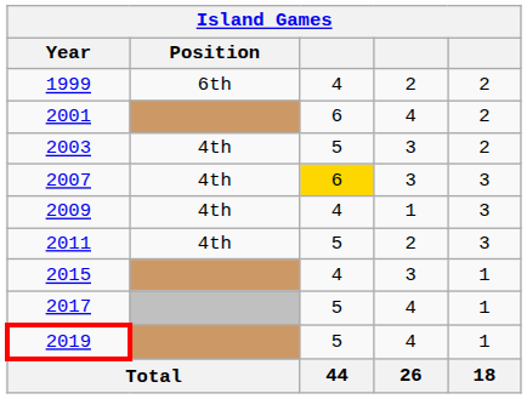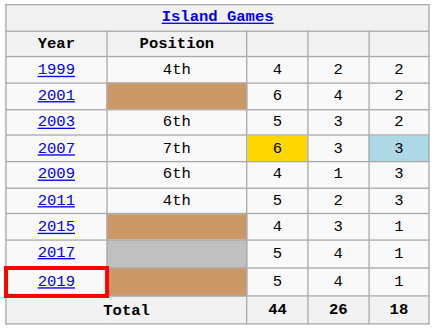 <table class="wikitable" style="text-align: center;font-size:90%;">
 <tr>
 <th colspan=5><a href='#'>Island Games</a></th>
 </tr>
 <tr>
 <th width=70>Year</th>
 <th width=100>Position</th>
 <th width=40></th>
 <th width=40></th>
 <th width=40></th>
 </tr>
 <tr>
 <td> <a href='#'>1999</a></td>
-<td>6th</td>
+<td>4th</td>
 <td>4</td>
 <td>2</td>
 <td>2</td>
 </tr>
 <tr>
 <td> <a href='#'>2001</a></td>
 <td bgcolor=#cc9966></td>
 <td>6</td>
 <td>4</td>
 <td>2</td>
 </tr>
 <tr>
 <td> <a href='#'>2003</a></td>
-<td>4th</td>
+<td>6th</td>
 <td>5</td>
 <td>3</td>
 <td>2</td>
 </tr>
 <tr>
 <td> <a href='#'>2007</a></td>
-<td>4th</td>
+<td>7th</td>
 <td style="background: gold;">6</td>
 <td>3</td>
-<td>3</td>
+<td style="background: lightblue;">3</td>
 </tr>
 <tr>
 <td> <a href='#'>2009</a></td>
-<td>4th</td>
+<td>6th</td>
 <td>4</td>
 <td>1</td>
 <td>3</td>
 </tr>
 <tr>
 <td> <a href='#'>2011</a></td>
 <td>4th</td>
 <td>5</td>
 <td>2</td>
 <td>3</td>
 </tr>
 <tr>
 <td> <a href='#'>2015</a></td>
 <td bgcolor=#cc9966></td>
 <td>4</td>
 <td>3</td>
 <td>1</td>
 </tr>
 <tr>
 <td> <a href='#'>2017</a></td>
 <td bgcolor=silver></td>
 <td>5</td>
 <td>4</td>
 <td>1</td>
 </tr>
 <tr>
 <td style="border: 3px solid red"> <a href='#'>2019</a></td>
 <td bgcolor=#cc9966></td>
 <td>5</td>
 <td>4</td>
 <td>1</td>
 </tr>
 <tr>
 <th colspan=2>Total</th>
 <th>44</th>
 <th>26</th>
 <th>18</th>
 </tr>
 </table>
